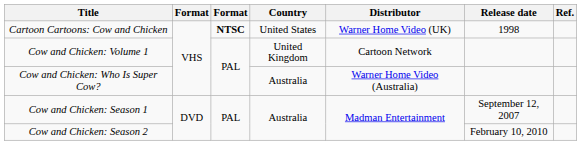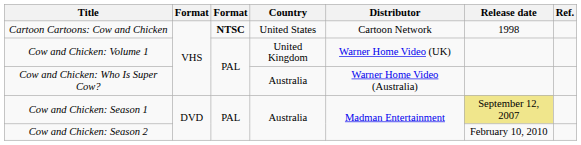 <table class="wikitable" style="text-align:center;">
 <tr>
 <th>Title</th>
 <th>Format</th>
 <th>Format</th>
 <th>Country</th>
 <th>Distributor</th>
 <th>Release date</th>
 <th>Ref.</th>
 </tr>
 <tr>
 <td><em>Cartoon Cartoons: Cow and Chicken</em></td>
 <td rowspan="3">VHS</td>
 <td><strong>NTSC</strong></td>
 <td>United States</td>
-<td><a href='#'>Warner Home Video</a> (UK)</td>
+<td>Cartoon Network</td>
 <td>1998</td>
 <td></td>
 </tr>
 <tr>
 <td><em>Cow and Chicken: Volume 1</em></td>
 <td rowspan="2">PAL</td>
 <td>United Kingdom</td>
-<td>Cartoon Network</td>
+<td><a href='#'>Warner Home Video</a> (UK)</td>
 <td></td>
 <td></td>
 </tr>
 <tr>
 <td><em>Cow and Chicken: Who Is Super Cow?</em></td>
 <td>Australia</td>
 <td><a href='#'>Warner Home Video</a> (Australia)</td>
 <td></td>
 <td></td>
 </tr>
 <tr>
 <td><em>Cow and Chicken: Season 1</em></td>
 <td rowspan="2">DVD</td>
 <td rowspan="2">PAL</td>
 <td rowspan="2">Australia</td>
 <td rowspan="2"><a href='#'>Madman Entertainment</a></td>
-<td>September 12, 2007</td>
+<td style="background: khaki;">September 12, 2007</td>
 <td></td>
 </tr>
 <tr>
 <td><em>Cow and Chicken: Season 2</em></td>
 <td>February 10, 2010</td>
 <td></td>
 </tr>
 </table>
